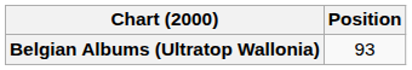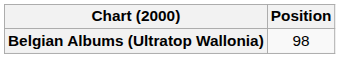 <table class="wikitable plainrowheaders" style="text-align:center">
 <tr>
 <th scope="col">Chart (2000)</th>
 <th scope="col">Position</th>
 </tr>
 <tr>
 <th scope="row">Belgian Albums (Ultratop Wallonia)</th>
-<td>93</td>
+<td>98</td>
 </tr>
 </table>
